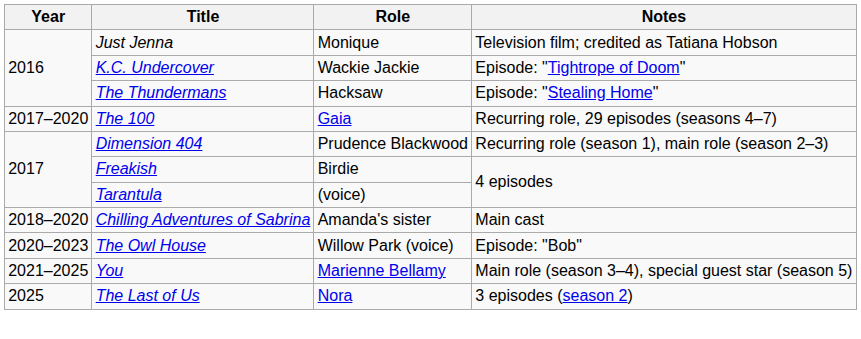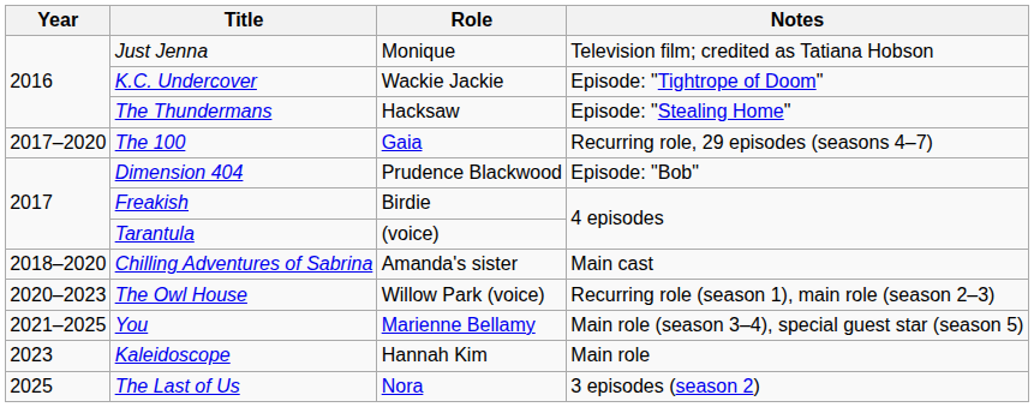 <table class="wikitable sortable">
 <tr>
 <th>Year</th>
 <th>Title</th>
 <th>Role</th>
 <th>Notes</th>
 </tr>
 <tr>
 <td rowspan="3">2016</td>
 <td><em>Just Jenna</em></td>
 <td>Monique</td>
 <td>Television film; credited as Tatiana Hobson</td>
 </tr>
 <tr>
 <td><em><a href='#'>K.C. Undercover</a></em></td>
 <td>Wackie Jackie</td>
 <td>Episode: "<a href='#'>Tightrope of Doom</a>"</td>
 </tr>
 <tr>
 <td><em><a href='#'>The Thundermans</a></em></td>
 <td>Hacksaw</td>
 <td>Episode: "<a href='#'>Stealing Home</a>"</td>
 </tr>
 <tr>
 <td>2017–2020</td>
 <td><em><a href='#'>The 100</a></em></td>
 <td><a href='#'>Gaia</a></td>
 <td>Recurring role, 29 episodes (seasons 4–7)</td>
 </tr>
 <tr>
 <td rowspan="3">2017</td>
 <td><em><a href='#'>Dimension 404</a></em></td>
 <td>Prudence Blackwood</td>
-<td>Recurring role (season 1), main role (season 2–3)</td>
+<td>Episode: "Bob"</td>
 </tr>
 <tr>
 <td><em><a href='#'>Freakish</a></em></td>
 <td>Birdie</td>
 <td rowspan="2">4 episodes</td>
 </tr>
 <tr>
 <td><em><a href='#'>Tarantula</a></em></td>
 <td>(voice)</td>
 </tr>
 <tr>
 <td>2018–2020</td>
 <td><em><a href='#'>Chilling Adventures of Sabrina</a></em></td>
 <td>Amanda's sister</td>
 <td>Main cast</td>
 </tr>
 <tr>
 <td>2020–2023</td>
 <td><em><a href='#'>The Owl House</a></em></td>
 <td>Willow Park (voice)</td>
-<td>Episode: "Bob"</td>
+<td>Recurring role (season 1), main role (season 2–3)</td>
 </tr>
 <tr>
 <td>2021–2025</td>
 <td><em><a href='#'>You</a></em></td>
 <td><a href='#'>Marienne Bellamy</a></td>
 <td>Main role (season 3–4), special guest star (season 5)</td>
 </tr>
 <tr>
+<td>2023</td>
+<td><em><a href='#'>Kaleidoscope</a></em></td>
+<td>Hannah Kim</td>
+<td>Main role</td>
+</tr>
+<tr>
 <td>2025</td>
 <td><em><a href='#'>The Last of Us</a></em></td>
 <td><a href='#'>Nora</a></td>
 <td>3 episodes (<a href='#'>season 2</a>)</td>
 </tr>
 </table>
